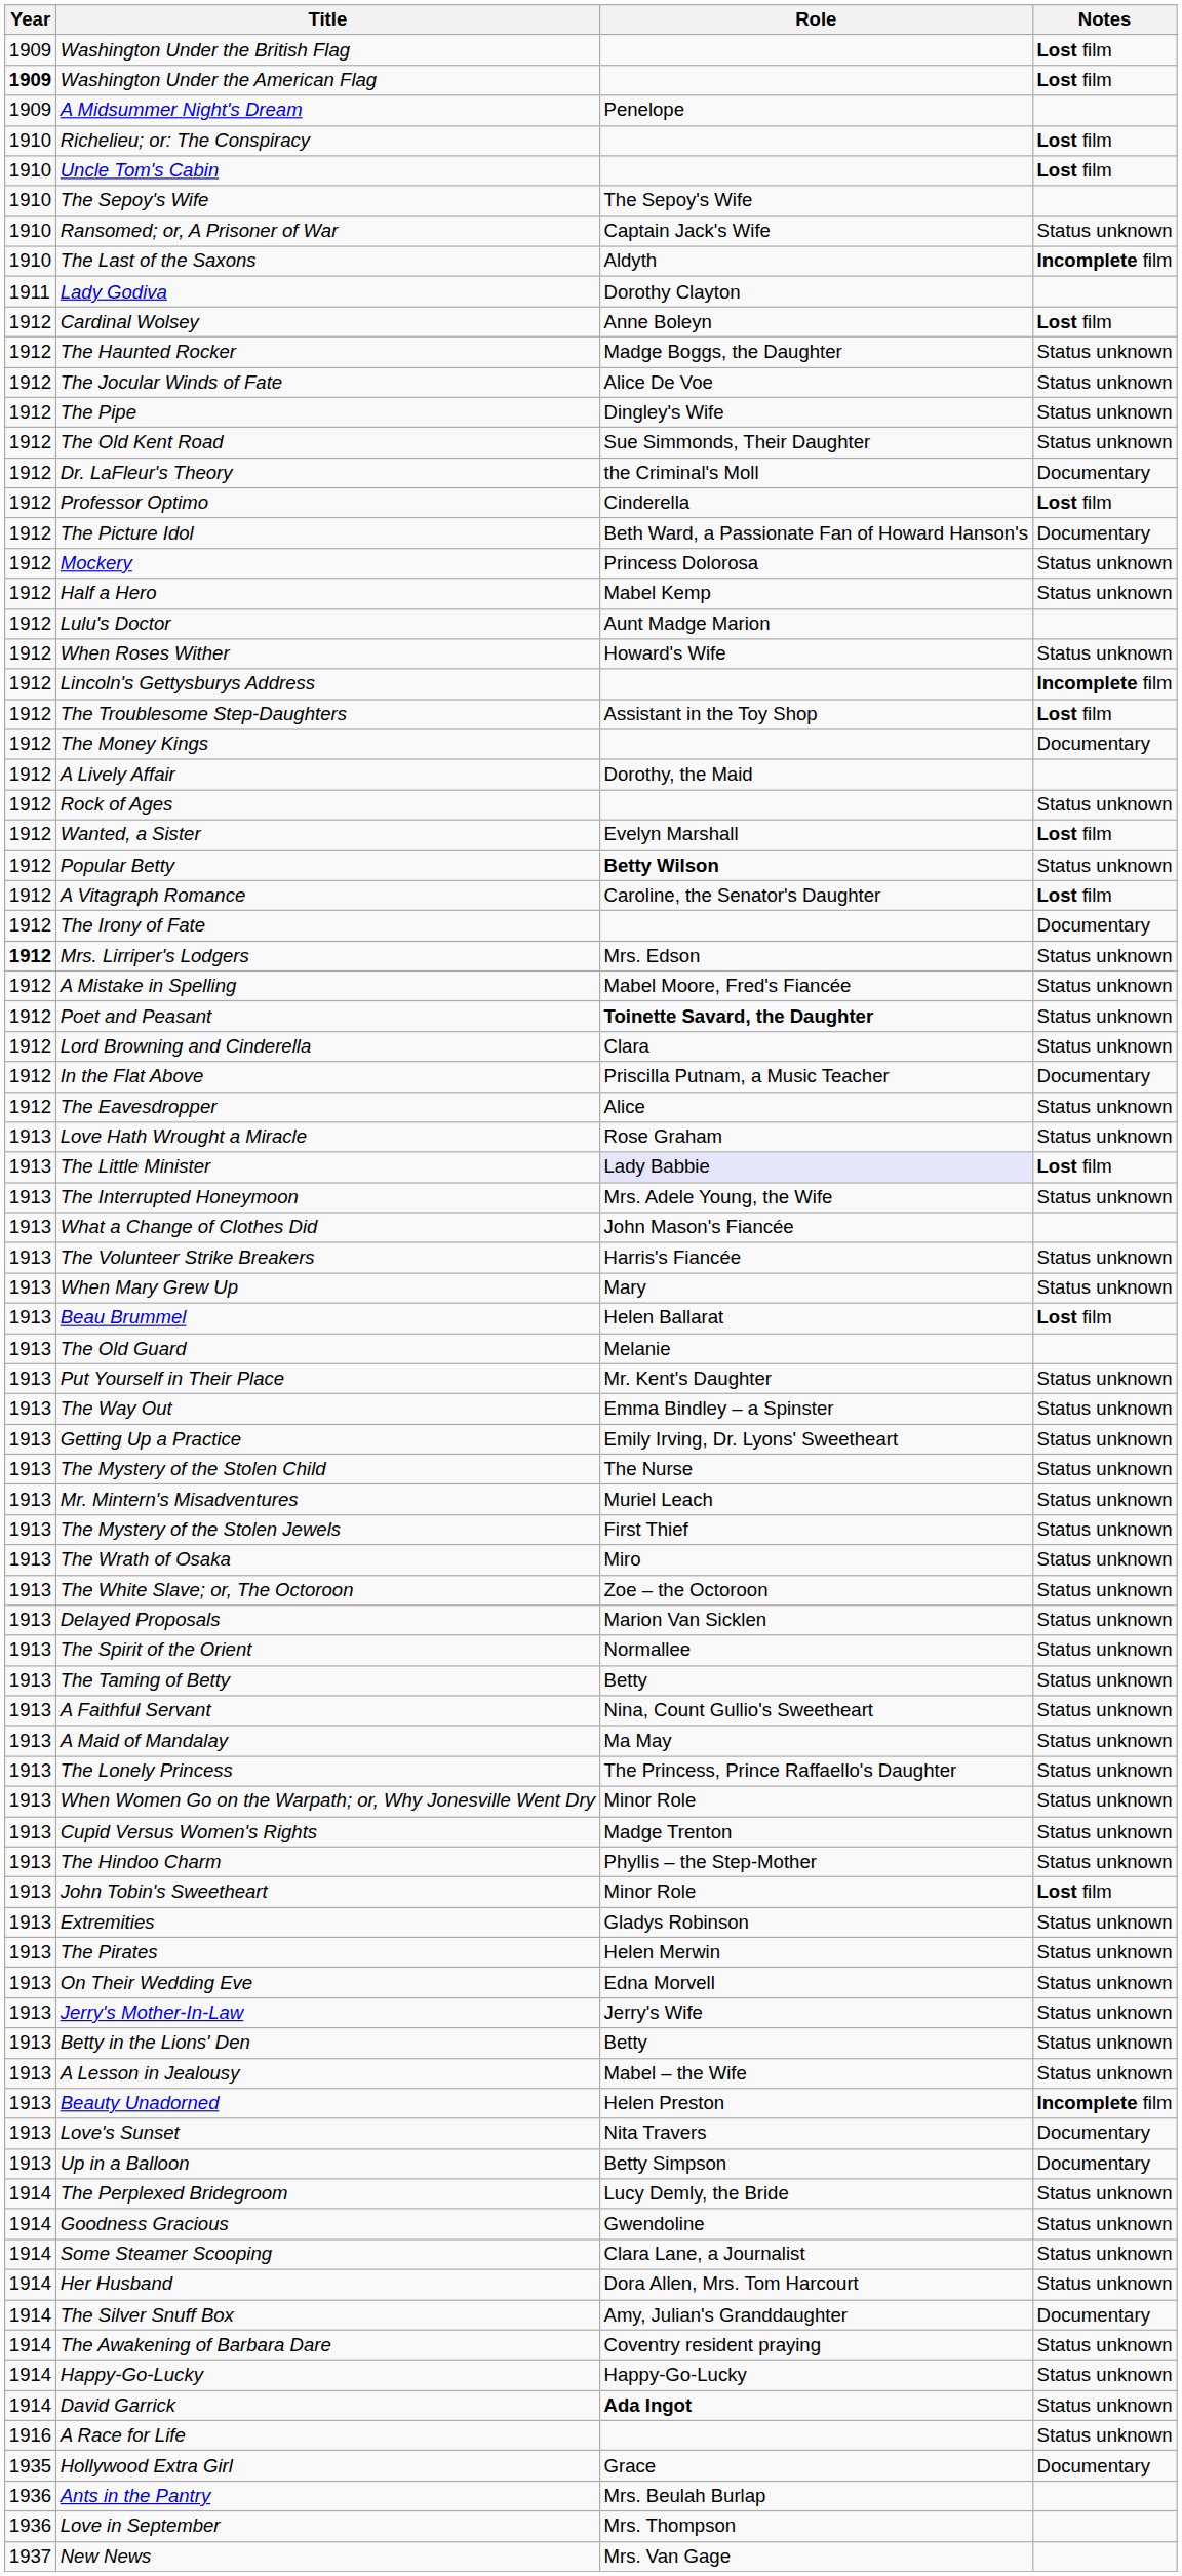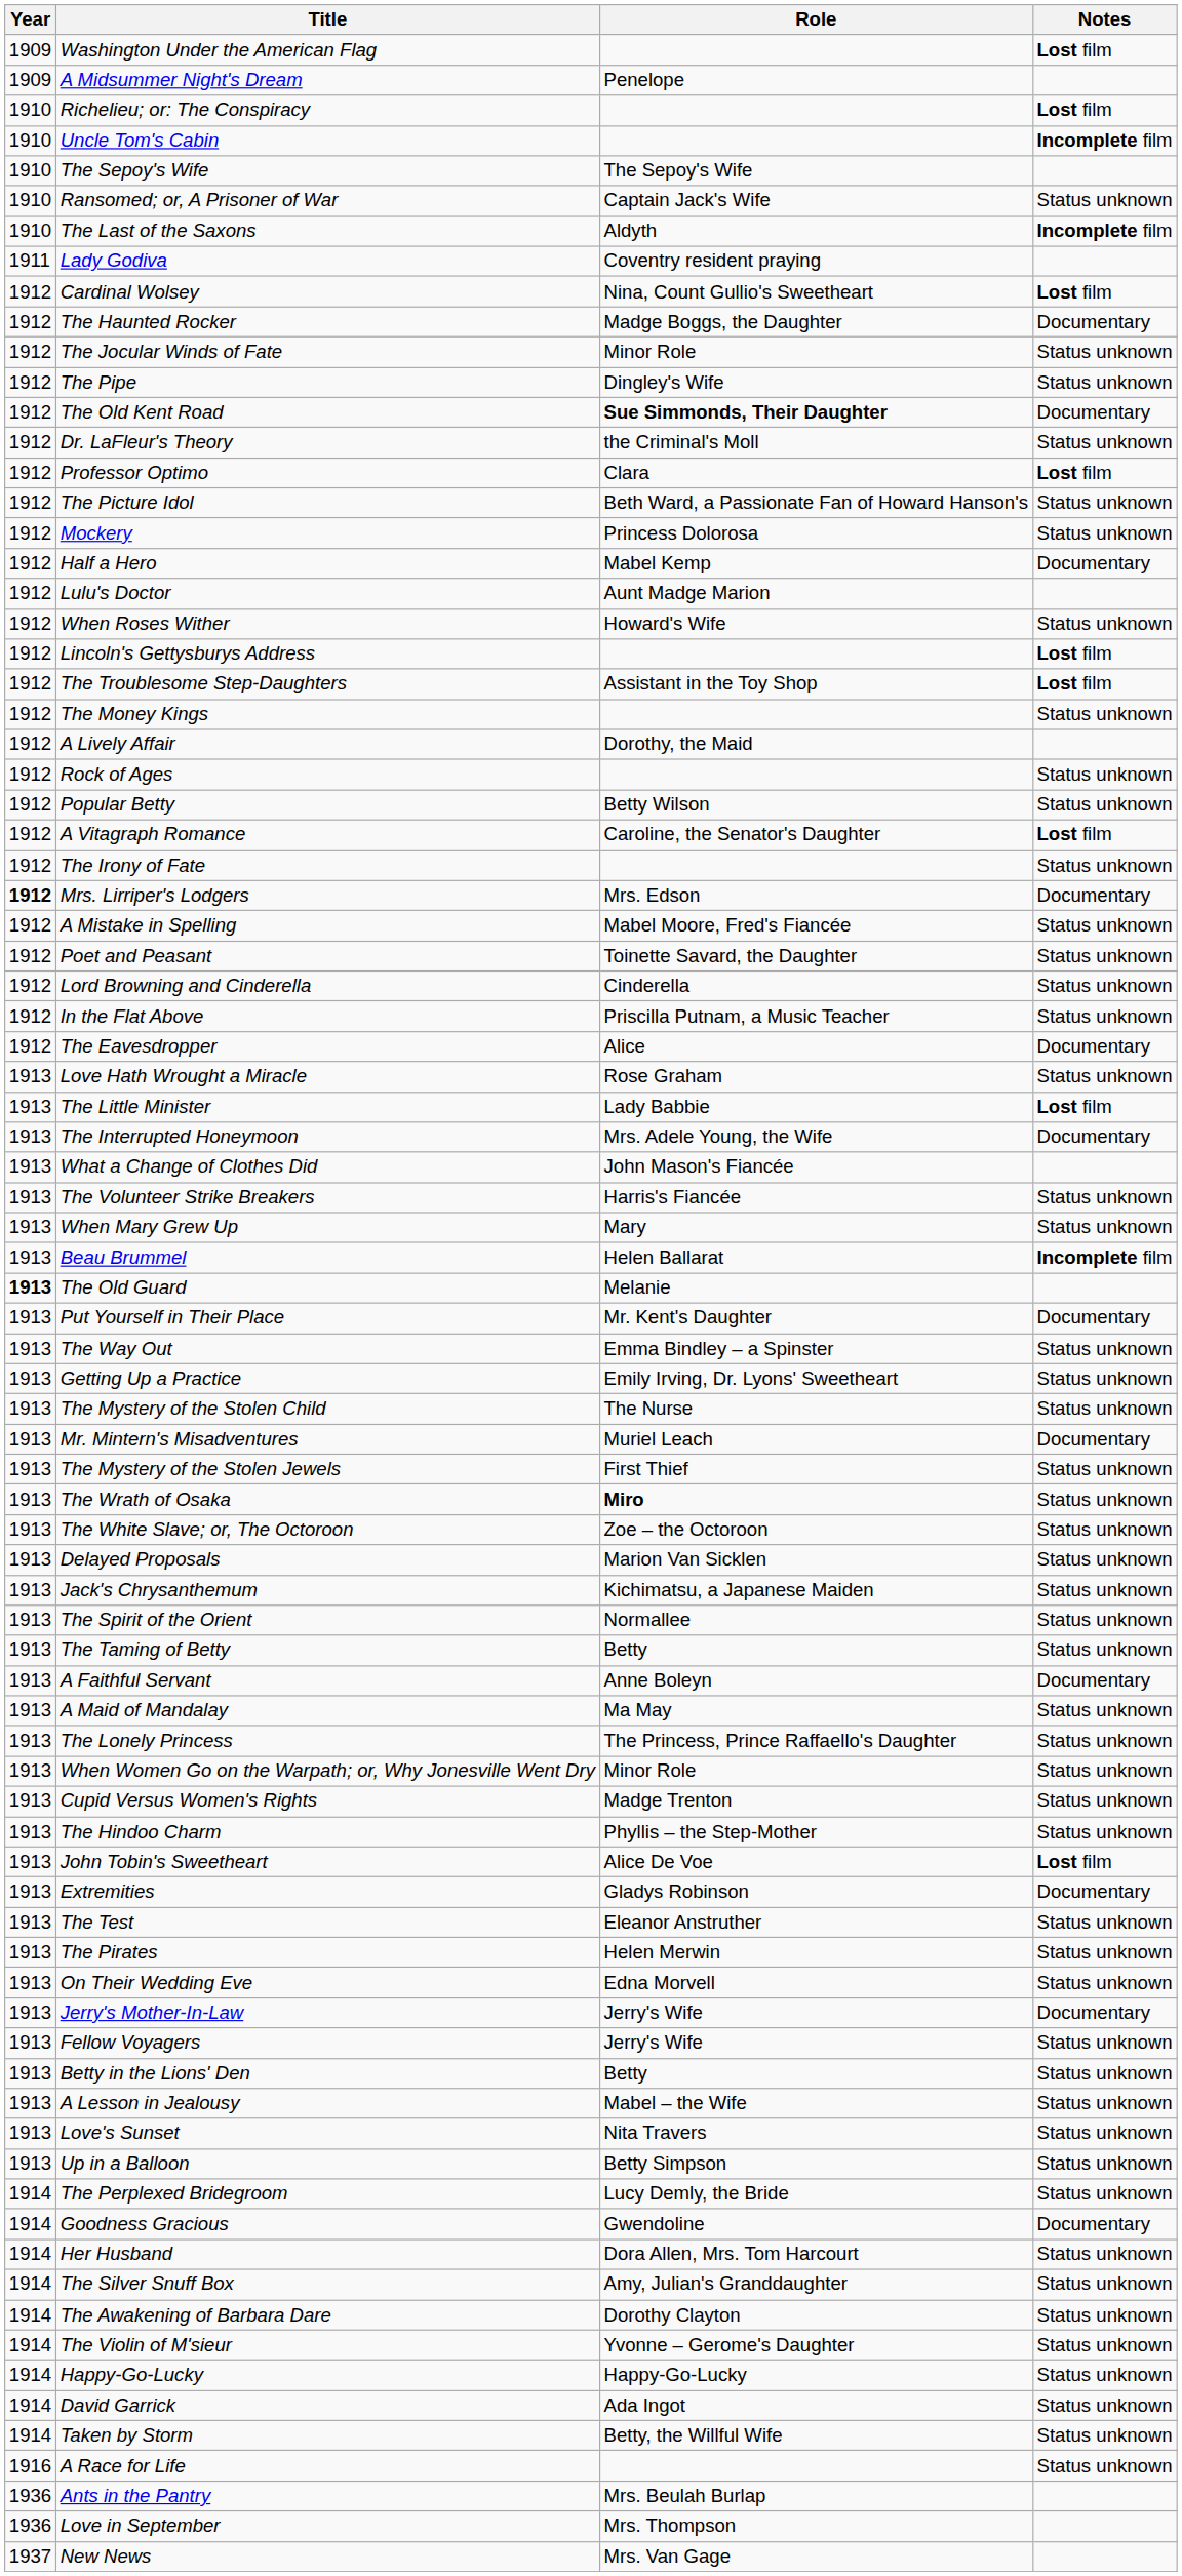 <table class="wikitable sortable">
 <tr>
 <th>Year</th>
 <th>Title</th>
 <th>Role</th>
 <th class="unsortable">Notes</th>
 </tr>
 <tr>
 <td>1909</td>
-<td><em>Washington Under the British Flag</em></td>
-<td></td>
-<td><strong>Lost</strong> film</td>
-</tr>
-<tr>
-<td><strong>1909</strong></td>
 <td><em>Washington Under the American Flag</em></td>
 <td></td>
 <td><strong>Lost</strong> film</td>
 </tr>
 <tr>
 <td>1909</td>
 <td><em><a href='#'>A Midsummer Night's Dream</a></em></td>
 <td>Penelope</td>
 <td></td>
 </tr>
 <tr>
 <td>1910</td>
 <td><em>Richelieu; or: The Conspiracy</em></td>
 <td></td>
 <td><strong>Lost</strong> film</td>
 </tr>
 <tr>
 <td>1910</td>
 <td><em><a href='#'>Uncle Tom's Cabin</a></em></td>
 <td></td>
-<td><strong>Lost</strong> film</td>
+<td><strong>Incomplete</strong> film</td>
 </tr>
 <tr>
 <td>1910</td>
 <td><em>The Sepoy's Wife</em></td>
 <td>The Sepoy's Wife</td>
 <td></td>
 </tr>
 <tr>
 <td>1910</td>
 <td><em>Ransomed; or, A Prisoner of War</em></td>
 <td>Captain Jack's Wife</td>
 <td>Status unknown</td>
 </tr>
 <tr>
 <td>1910</td>
 <td><em>The Last of the Saxons</em></td>
 <td>Aldyth</td>
 <td><strong>Incomplete</strong> film</td>
 </tr>
 <tr>
 <td>1911</td>
 <td><em><a href='#'>Lady Godiva</a></em></td>
-<td>Dorothy Clayton</td>
+<td>Coventry resident praying</td>
 <td></td>
 </tr>
 <tr>
 <td>1912</td>
 <td><em>Cardinal Wolsey</em></td>
-<td>Anne Boleyn</td>
+<td>Nina, Count Gullio's Sweetheart</td>
 <td><strong>Lost</strong> film</td>
 </tr>
 <tr>
 <td>1912</td>
 <td><em>The Haunted Rocker</em></td>
 <td>Madge Boggs, the Daughter</td>
-<td>Status unknown</td>
+<td>Documentary</td>
 </tr>
 <tr>
 <td>1912</td>
 <td><em>The Jocular Winds of Fate</em></td>
-<td>Alice De Voe</td>
+<td>Minor Role</td>
 <td>Status unknown</td>
 </tr>
 <tr>
 <td>1912</td>
 <td><em>The Pipe</em></td>
 <td>Dingley's Wife</td>
 <td>Status unknown</td>
 </tr>
 <tr>
 <td>1912</td>
 <td><em>The Old Kent Road</em></td>
-<td>Sue Simmonds, Their Daughter</td>
-<td>Status unknown</td>
+<td><strong>Sue Simmonds, Their Daughter</strong></td>
+<td>Documentary</td>
 </tr>
 <tr>
 <td>1912</td>
 <td><em>Dr. LaFleur's Theory</em></td>
 <td>the Criminal's Moll</td>
-<td>Documentary</td>
+<td>Status unknown</td>
 </tr>
 <tr>
 <td>1912</td>
 <td><em>Professor Optimo</em></td>
-<td>Cinderella</td>
+<td>Clara</td>
 <td><strong>Lost</strong> film</td>
 </tr>
 <tr>
 <td>1912</td>
 <td><em>The Picture Idol</em></td>
 <td>Beth Ward, a Passionate Fan of Howard Hanson's</td>
-<td>Documentary</td>
+<td>Status unknown</td>
 </tr>
 <tr>
 <td>1912</td>
 <td><em><a href='#'>Mockery</a></em></td>
 <td>Princess Dolorosa</td>
 <td>Status unknown</td>
 </tr>
 <tr>
 <td>1912</td>
 <td><em>Half a Hero</em></td>
 <td>Mabel Kemp</td>
-<td>Status unknown</td>
+<td>Documentary</td>
 </tr>
 <tr>
 <td>1912</td>
 <td><em>Lulu's Doctor</em></td>
 <td>Aunt Madge Marion</td>
 <td></td>
 </tr>
 <tr>
 <td>1912</td>
 <td><em>When Roses Wither</em></td>
 <td>Howard's Wife</td>
 <td>Status unknown</td>
 </tr>
 <tr>
 <td>1912</td>
 <td><em>Lincoln's Gettysburys Address</em></td>
 <td></td>
-<td><strong>Incomplete</strong> film</td>
+<td><strong>Lost</strong> film</td>
 </tr>
 <tr>
 <td>1912</td>
 <td><em>The Troublesome Step-Daughters</em></td>
 <td>Assistant in the Toy Shop</td>
 <td><strong>Lost</strong> film</td>
 </tr>
 <tr>
 <td>1912</td>
 <td><em>The Money Kings</em></td>
 <td></td>
-<td>Documentary</td>
+<td>Status unknown</td>
 </tr>
 <tr>
 <td>1912</td>
 <td><em>A Lively Affair</em></td>
 <td>Dorothy, the Maid</td>
 <td></td>
 </tr>
 <tr>
 <td>1912</td>
 <td><em>Rock of Ages</em></td>
 <td></td>
 <td>Status unknown</td>
 </tr>
 <tr>
 <td>1912</td>
-<td><em>Wanted, a Sister</em></td>
-<td>Evelyn Marshall</td>
-<td><strong>Lost</strong> film</td>
-</tr>
-<tr>
-<td>1912</td>
 <td><em>Popular Betty</em></td>
-<td><strong>Betty Wilson</strong></td>
+<td>Betty Wilson</td>
 <td>Status unknown</td>
 </tr>
 <tr>
 <td>1912</td>
 <td><em>A Vitagraph Romance</em></td>
 <td>Caroline, the Senator's Daughter</td>
 <td><strong>Lost</strong> film</td>
 </tr>
 <tr>
 <td>1912</td>
 <td><em>The Irony of Fate</em></td>
 <td></td>
-<td>Documentary</td>
+<td>Status unknown</td>
 </tr>
 <tr>
 <td><strong>1912</strong></td>
 <td><em>Mrs. Lirriper's Lodgers</em></td>
 <td>Mrs. Edson</td>
-<td>Status unknown</td>
+<td>Documentary</td>
 </tr>
 <tr>
 <td>1912</td>
 <td><em>A Mistake in Spelling</em></td>
 <td>Mabel Moore, Fred's Fiancée</td>
 <td>Status unknown</td>
 </tr>
 <tr>
 <td>1912</td>
 <td><em>Poet and Peasant</em></td>
-<td><strong>Toinette Savard, the Daughter</strong></td>
+<td>Toinette Savard, the Daughter</td>
 <td>Status unknown</td>
 </tr>
 <tr>
 <td>1912</td>
 <td><em>Lord Browning and Cinderella</em></td>
-<td>Clara</td>
+<td>Cinderella</td>
 <td>Status unknown</td>
 </tr>
 <tr>
 <td>1912</td>
 <td><em>In the Flat Above</em></td>
 <td>Priscilla Putnam, a Music Teacher</td>
-<td>Documentary</td>
+<td>Status unknown</td>
 </tr>
 <tr>
 <td>1912</td>
 <td><em>The Eavesdropper</em></td>
 <td>Alice</td>
-<td>Status unknown</td>
+<td>Documentary</td>
 </tr>
 <tr>
 <td>1913</td>
 <td><em>Love Hath Wrought a Miracle</em></td>
 <td>Rose Graham</td>
 <td>Status unknown</td>
 </tr>
 <tr>
 <td>1913</td>
 <td><em>The Little Minister</em></td>
-<td style="background: lavender;">Lady Babbie</td>
+<td>Lady Babbie</td>
 <td><strong>Lost</strong> film</td>
 </tr>
 <tr>
 <td>1913</td>
 <td><em>The Interrupted Honeymoon</em></td>
 <td>Mrs. Adele Young, the Wife</td>
-<td>Status unknown</td>
+<td>Documentary</td>
 </tr>
 <tr>
 <td>1913</td>
 <td><em>What a Change of Clothes Did</em></td>
 <td>John Mason's Fiancée</td>
 <td></td>
 </tr>
 <tr>
 <td>1913</td>
 <td><em>The Volunteer Strike Breakers</em></td>
 <td>Harris's Fiancée</td>
 <td>Status unknown</td>
 </tr>
 <tr>
 <td>1913</td>
 <td><em>When Mary Grew Up</em></td>
 <td>Mary</td>
 <td>Status unknown</td>
 </tr>
 <tr>
 <td>1913</td>
 <td><em><a href='#'>Beau Brummel</a></em></td>
 <td>Helen Ballarat</td>
-<td><strong>Lost</strong> film</td>
+<td><strong>Incomplete</strong> film</td>
 </tr>
 <tr>
-<td>1913</td>
+<td><strong>1913</strong></td>
 <td><em>The Old Guard</em></td>
 <td>Melanie</td>
 <td></td>
 </tr>
 <tr>
 <td>1913</td>
 <td><em>Put Yourself in Their Place</em></td>
 <td>Mr. Kent's Daughter</td>
-<td>Status unknown</td>
+<td>Documentary</td>
 </tr>
 <tr>
 <td>1913</td>
 <td><em>The Way Out</em></td>
 <td>Emma Bindley – a Spinster</td>
 <td>Status unknown</td>
 </tr>
 <tr>
 <td>1913</td>
 <td><em>Getting Up a Practice</em></td>
 <td>Emily Irving, Dr. Lyons' Sweetheart</td>
 <td>Status unknown</td>
 </tr>
 <tr>
 <td>1913</td>
 <td><em>The Mystery of the Stolen Child</em></td>
 <td>The Nurse</td>
 <td>Status unknown</td>
 </tr>
 <tr>
 <td>1913</td>
 <td><em>Mr. Mintern's Misadventures</em></td>
 <td>Muriel Leach</td>
-<td>Status unknown</td>
+<td>Documentary</td>
 </tr>
 <tr>
 <td>1913</td>
 <td><em>The Mystery of the Stolen Jewels</em></td>
 <td>First Thief</td>
 <td>Status unknown</td>
 </tr>
 <tr>
 <td>1913</td>
 <td><em>The Wrath of Osaka</em></td>
-<td>Miro</td>
+<td><strong>Miro</strong></td>
 <td>Status unknown</td>
 </tr>
 <tr>
 <td>1913</td>
 <td><em>The White Slave; or, The Octoroon</em></td>
 <td>Zoe – the Octoroon</td>
 <td>Status unknown</td>
 </tr>
 <tr>
 <td>1913</td>
 <td><em>Delayed Proposals</em></td>
 <td>Marion Van Sicklen</td>
+<td>Status unknown</td>
+</tr>
+<tr>
+<td>1913</td>
+<td><em>Jack's Chrysanthemum</em></td>
+<td>Kichimatsu, a Japanese Maiden</td>
 <td>Status unknown</td>
 </tr>
 <tr>
 <td>1913</td>
 <td><em>The Spirit of the Orient</em></td>
 <td>Normallee</td>
 <td>Status unknown</td>
 </tr>
 <tr>
 <td>1913</td>
 <td><em>The Taming of Betty</em></td>
 <td>Betty</td>
 <td>Status unknown</td>
 </tr>
 <tr>
 <td>1913</td>
 <td><em>A Faithful Servant</em></td>
-<td>Nina, Count Gullio's Sweetheart</td>
-<td>Status unknown</td>
+<td>Anne Boleyn</td>
+<td>Documentary</td>
 </tr>
 <tr>
 <td>1913</td>
 <td><em>A Maid of Mandalay</em></td>
 <td>Ma May</td>
 <td>Status unknown</td>
 </tr>
 <tr>
 <td>1913</td>
 <td><em>The Lonely Princess</em></td>
 <td>The Princess, Prince Raffaello's Daughter</td>
 <td>Status unknown</td>
 </tr>
 <tr>
 <td>1913</td>
 <td><em>When Women Go on the Warpath; or, Why Jonesville Went Dry</em></td>
 <td>Minor Role</td>
 <td>Status unknown</td>
 </tr>
 <tr>
 <td>1913</td>
 <td><em>Cupid Versus Women's Rights</em></td>
 <td>Madge Trenton</td>
 <td>Status unknown</td>
 </tr>
 <tr>
 <td>1913</td>
 <td><em>The Hindoo Charm</em></td>
 <td>Phyllis – the Step-Mother</td>
 <td>Status unknown</td>
 </tr>
 <tr>
 <td>1913</td>
 <td><em>John Tobin's Sweetheart</em></td>
-<td>Minor Role</td>
+<td>Alice De Voe</td>
 <td><strong>Lost</strong> film</td>
 </tr>
 <tr>
 <td>1913</td>
 <td><em>Extremities</em></td>
 <td>Gladys Robinson</td>
+<td>Documentary</td>
+</tr>
+<tr>
+<td>1913</td>
+<td><em>The Test</em></td>
+<td>Eleanor Anstruther</td>
 <td>Status unknown</td>
 </tr>
 <tr>
 <td>1913</td>
 <td><em>The Pirates</em></td>
 <td>Helen Merwin</td>
 <td>Status unknown</td>
 </tr>
 <tr>
 <td>1913</td>
 <td><em>On Their Wedding Eve</em></td>
 <td>Edna Morvell</td>
 <td>Status unknown</td>
 </tr>
 <tr>
 <td>1913</td>
 <td><em><a href='#'>Jerry's Mother-In-Law</a></em></td>
 <td>Jerry's Wife</td>
+<td>Documentary</td>
+</tr>
+<tr>
+<td>1913</td>
+<td><em>Fellow Voyagers</em></td>
+<td>Jerry's Wife</td>
 <td>Status unknown</td>
 </tr>
 <tr>
 <td>1913</td>
 <td><em>Betty in the Lions' Den</em></td>
 <td>Betty</td>
 <td>Status unknown</td>
 </tr>
 <tr>
 <td>1913</td>
 <td><em>A Lesson in Jealousy</em></td>
 <td>Mabel – the Wife</td>
 <td>Status unknown</td>
 </tr>
 <tr>
 <td>1913</td>
-<td><em><a href='#'>Beauty Unadorned</a></em></td>
-<td>Helen Preston</td>
-<td><strong>Incomplete</strong> film</td>
-</tr>
-<tr>
-<td>1913</td>
 <td><em>Love's Sunset</em></td>
 <td>Nita Travers</td>
-<td>Documentary</td>
+<td>Status unknown</td>
 </tr>
 <tr>
 <td>1913</td>
 <td><em>Up in a Balloon</em></td>
 <td>Betty Simpson</td>
-<td>Documentary</td>
+<td>Status unknown</td>
 </tr>
 <tr>
 <td>1914</td>
 <td><em>The Perplexed Bridegroom</em></td>
 <td>Lucy Demly, the Bride</td>
 <td>Status unknown</td>
 </tr>
 <tr>
 <td>1914</td>
 <td><em>Goodness Gracious</em></td>
 <td>Gwendoline</td>
-<td>Status unknown</td>
-</tr>
-<tr>
-<td>1914</td>
-<td><em>Some Steamer Scooping</em></td>
-<td>Clara Lane, a Journalist</td>
-<td>Status unknown</td>
+<td>Documentary</td>
 </tr>
 <tr>
 <td>1914</td>
 <td><em>Her Husband</em></td>
 <td>Dora Allen, Mrs. Tom Harcourt</td>
 <td>Status unknown</td>
 </tr>
 <tr>
 <td>1914</td>
 <td><em>The Silver Snuff Box</em></td>
 <td>Amy, Julian's Granddaughter</td>
-<td>Documentary</td>
+<td>Status unknown</td>
 </tr>
 <tr>
 <td>1914</td>
 <td><em>The Awakening of Barbara Dare</em></td>
-<td>Coventry resident praying</td>
+<td>Dorothy Clayton</td>
+<td>Status unknown</td>
+</tr>
+<tr>
+<td>1914</td>
+<td><em>The Violin of M'sieur</em></td>
+<td>Yvonne – Gerome's Daughter</td>
 <td>Status unknown</td>
 </tr>
 <tr>
 <td>1914</td>
 <td><em>Happy-Go-Lucky</em></td>
 <td>Happy-Go-Lucky</td>
 <td>Status unknown</td>
 </tr>
 <tr>
 <td>1914</td>
 <td><em>David Garrick</em></td>
-<td><strong>Ada Ingot</strong></td>
+<td>Ada Ingot</td>
+<td>Status unknown</td>
+</tr>
+<tr>
+<td>1914</td>
+<td><em>Taken by Storm</em></td>
+<td>Betty, the Willful Wife</td>
 <td>Status unknown</td>
 </tr>
 <tr>
 <td>1916</td>
 <td><em>A Race for Life</em></td>
 <td></td>
 <td>Status unknown</td>
-</tr>
-<tr>
-<td>1935</td>
-<td><em>Hollywood Extra Girl</em></td>
-<td>Grace</td>
-<td>Documentary</td>
 </tr>
 <tr>
 <td>1936</td>
 <td><em><a href='#'>Ants in the Pantry</a></em></td>
 <td>Mrs. Beulah Burlap</td>
 <td></td>
 </tr>
 <tr>
 <td>1936</td>
 <td><em>Love in September</em></td>
 <td>Mrs. Thompson</td>
 <td></td>
 </tr>
 <tr>
 <td>1937</td>
 <td><em>New News</em></td>
 <td>Mrs. Van Gage</td>
 <td></td>
 </tr>
 </table>
